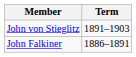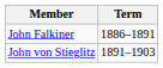 <table class="wikitable">
 <tr>
 <th>Member</th>
 <th>Term</th>
 </tr>
 <tr>
+<td><a href='#'>John Falkiner</a></td>
+<td>1886–1891</td>
+</tr>
+<tr>
 <td><a href='#'>John von Stieglitz</a></td>
 <td>1891–1903</td>
 </tr>
-<tr>
-<td><a href='#'>John Falkiner</a></td>
-<td>1886–1891</td>
-</tr>
 </table>
